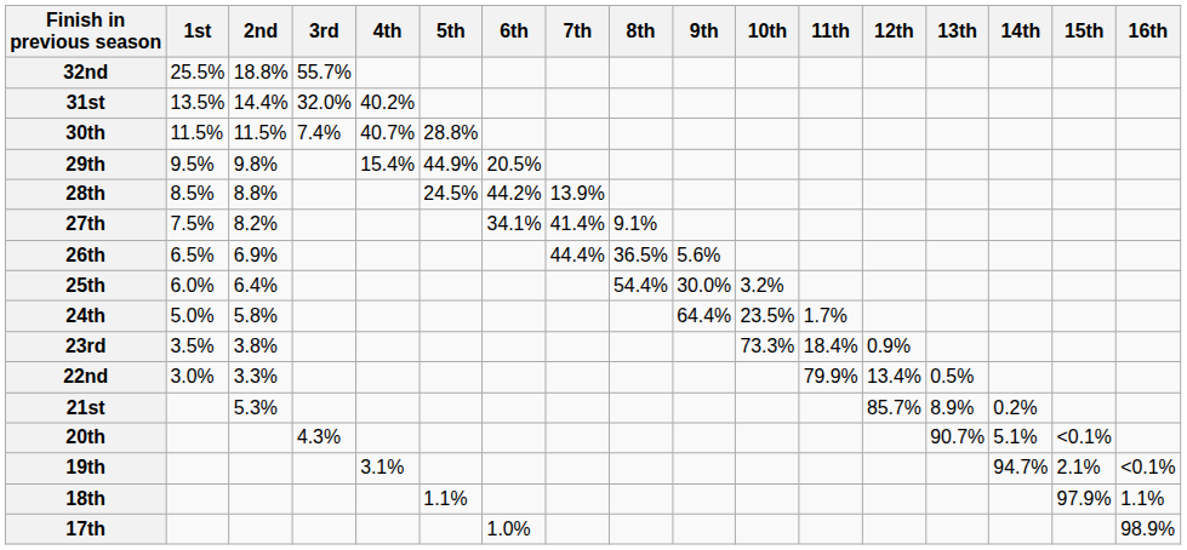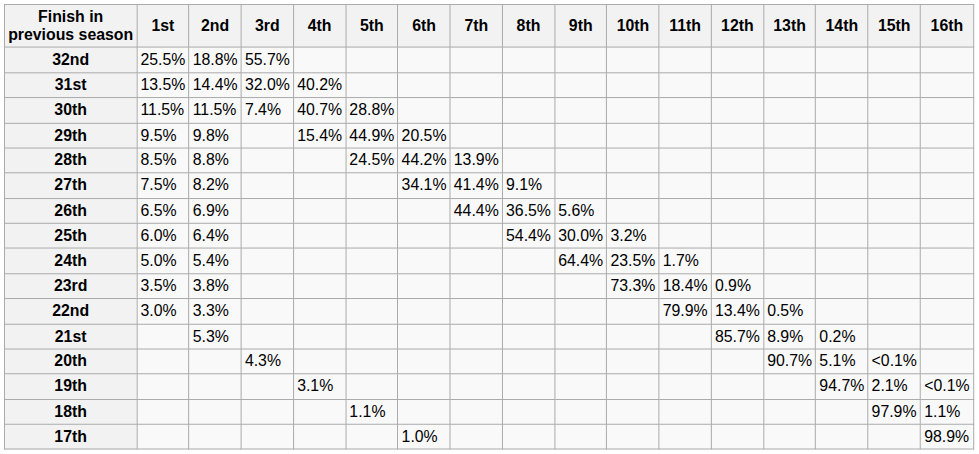 <table class="wikitable">
 <tr>
 <th>Finish in <br> previous season</th>
 <th>1st</th>
 <th>2nd</th>
 <th>3rd</th>
 <th>4th</th>
 <th>5th</th>
 <th>6th</th>
 <th>7th</th>
 <th>8th</th>
 <th>9th</th>
 <th>10th</th>
 <th>11th</th>
 <th>12th</th>
 <th>13th</th>
 <th>14th</th>
 <th>15th</th>
 <th>16th</th>
 </tr>
 <tr>
 <th>32nd</th>
 <td>25.5%</td>
 <td>18.8%</td>
 <td>55.7%</td>
 <td></td>
 <td></td>
 <td></td>
 <td></td>
 <td></td>
 <td></td>
 <td></td>
 <td></td>
 <td></td>
 <td></td>
 <td></td>
 <td></td>
 <td></td>
 </tr>
 <tr>
 <th>31st</th>
 <td>13.5%</td>
 <td>14.4%</td>
 <td>32.0%</td>
 <td>40.2%</td>
 <td></td>
 <td></td>
 <td></td>
 <td></td>
 <td></td>
 <td></td>
 <td></td>
 <td></td>
 <td></td>
 <td></td>
 <td></td>
 <td></td>
 </tr>
 <tr>
 <th>30th</th>
 <td>11.5%</td>
 <td>11.5%</td>
 <td>7.4%</td>
 <td>40.7%</td>
 <td>28.8%</td>
 <td></td>
 <td></td>
 <td></td>
 <td></td>
 <td></td>
 <td></td>
 <td></td>
 <td></td>
 <td></td>
 <td></td>
 <td></td>
 </tr>
 <tr>
 <th>29th</th>
 <td>9.5%</td>
 <td>9.8%</td>
 <td></td>
 <td>15.4%</td>
 <td>44.9%</td>
 <td>20.5%</td>
 <td></td>
 <td></td>
 <td></td>
 <td></td>
 <td></td>
 <td></td>
 <td></td>
 <td></td>
 <td></td>
 <td></td>
 </tr>
 <tr>
 <th>28th</th>
 <td>8.5%</td>
 <td>8.8%</td>
 <td></td>
 <td></td>
 <td>24.5%</td>
 <td>44.2%</td>
 <td>13.9%</td>
 <td></td>
 <td></td>
 <td></td>
 <td></td>
 <td></td>
 <td></td>
 <td></td>
 <td></td>
 <td></td>
 </tr>
 <tr>
 <th>27th</th>
 <td>7.5%</td>
 <td>8.2%</td>
 <td></td>
 <td></td>
 <td></td>
 <td>34.1%</td>
 <td>41.4%</td>
 <td>9.1%</td>
 <td></td>
 <td></td>
 <td></td>
 <td></td>
 <td></td>
 <td></td>
 <td></td>
 <td></td>
 </tr>
 <tr>
 <th>26th</th>
 <td>6.5%</td>
 <td>6.9%</td>
 <td></td>
 <td></td>
 <td></td>
 <td></td>
 <td>44.4%</td>
 <td>36.5%</td>
 <td>5.6%</td>
 <td></td>
 <td></td>
 <td></td>
 <td></td>
 <td></td>
 <td></td>
 <td></td>
 </tr>
 <tr>
 <th>25th</th>
 <td>6.0%</td>
 <td>6.4%</td>
 <td></td>
 <td></td>
 <td></td>
 <td></td>
 <td></td>
 <td>54.4%</td>
 <td>30.0%</td>
 <td>3.2%</td>
 <td></td>
 <td></td>
 <td></td>
 <td></td>
 <td></td>
 <td></td>
 </tr>
 <tr>
 <th>24th</th>
 <td>5.0%</td>
-<td>5.8%</td>
+<td>5.4%</td>
 <td></td>
 <td></td>
 <td></td>
 <td></td>
 <td></td>
 <td></td>
 <td>64.4%</td>
 <td>23.5%</td>
 <td>1.7%</td>
 <td></td>
 <td></td>
 <td></td>
 <td></td>
 <td></td>
 </tr>
 <tr>
 <th>23rd</th>
 <td>3.5%</td>
 <td>3.8%</td>
 <td></td>
 <td></td>
 <td></td>
 <td></td>
 <td></td>
 <td></td>
 <td></td>
 <td>73.3%</td>
 <td>18.4%</td>
 <td>0.9%</td>
 <td></td>
 <td></td>
 <td></td>
 <td></td>
 </tr>
 <tr>
 <th>22nd</th>
 <td>3.0%</td>
 <td>3.3%</td>
 <td></td>
 <td></td>
 <td></td>
 <td></td>
 <td></td>
 <td></td>
 <td></td>
 <td></td>
 <td>79.9%</td>
 <td>13.4%</td>
 <td>0.5%</td>
 <td></td>
 <td></td>
 <td></td>
 </tr>
 <tr>
 <th>21st</th>
 <td></td>
 <td>5.3%</td>
 <td></td>
 <td></td>
 <td></td>
 <td></td>
 <td></td>
 <td></td>
 <td></td>
 <td></td>
 <td></td>
 <td>85.7%</td>
 <td>8.9%</td>
 <td>0.2%</td>
 <td></td>
 <td></td>
 </tr>
 <tr>
 <th>20th</th>
 <td></td>
 <td></td>
 <td>4.3%</td>
 <td></td>
 <td></td>
 <td></td>
 <td></td>
 <td></td>
 <td></td>
 <td></td>
 <td></td>
 <td></td>
 <td>90.7%</td>
 <td>5.1%</td>
 <td><0.1%</td>
 <td></td>
 </tr>
 <tr>
 <th>19th</th>
 <td></td>
 <td></td>
 <td></td>
 <td>3.1%</td>
 <td></td>
 <td></td>
 <td></td>
 <td></td>
 <td></td>
 <td></td>
 <td></td>
 <td></td>
 <td></td>
 <td>94.7%</td>
 <td>2.1%</td>
 <td><0.1%</td>
 </tr>
 <tr>
 <th>18th</th>
 <td></td>
 <td></td>
 <td></td>
 <td></td>
 <td>1.1%</td>
 <td></td>
 <td></td>
 <td></td>
 <td></td>
 <td></td>
 <td></td>
 <td></td>
 <td></td>
 <td></td>
 <td>97.9%</td>
 <td>1.1%</td>
 </tr>
 <tr>
 <th>17th</th>
 <td></td>
 <td></td>
 <td></td>
 <td></td>
 <td></td>
 <td>1.0%</td>
 <td></td>
 <td></td>
 <td></td>
 <td></td>
 <td></td>
 <td></td>
 <td></td>
 <td></td>
 <td></td>
 <td>98.9%</td>
 </tr>
 </table>
